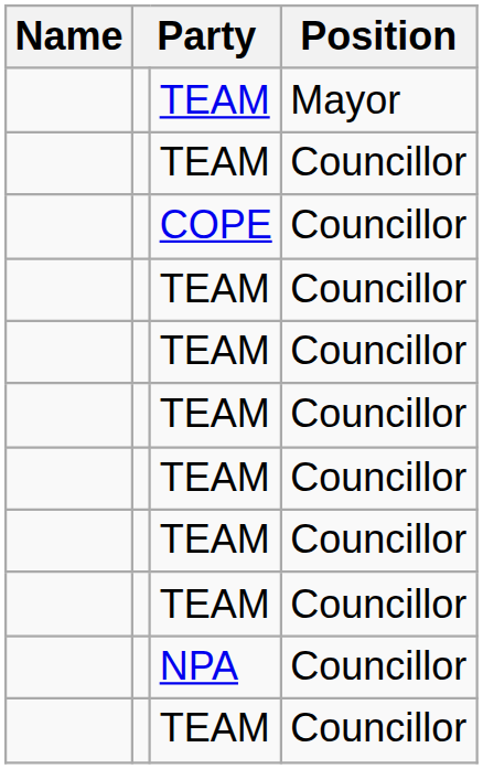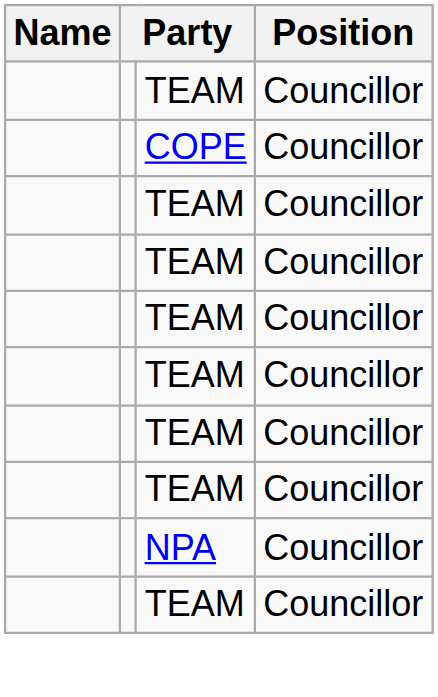 <table class="wikitable">
 <tr>
 <th>Name</th>
 <th colspan="2">Party</th>
 <th>Position</th>
-</tr>
-<tr>
-<td></td>
-<td></td>
-<td><a href='#'>TEAM</a></td>
-<td>Mayor</td>
 </tr>
 <tr>
 <td></td>
 <td></td>
 <td>TEAM</td>
 <td>Councillor</td>
 </tr>
 <tr>
 <td></td>
 <td></td>
 <td><a href='#'>COPE</a></td>
 <td>Councillor</td>
 </tr>
 <tr>
 <td></td>
 <td></td>
 <td>TEAM</td>
 <td>Councillor</td>
 </tr>
 <tr>
 <td></td>
 <td></td>
 <td>TEAM</td>
 <td>Councillor</td>
 </tr>
 <tr>
 <td></td>
 <td></td>
 <td>TEAM</td>
 <td>Councillor</td>
 </tr>
 <tr>
 <td></td>
 <td></td>
 <td>TEAM</td>
 <td>Councillor</td>
 </tr>
 <tr>
 <td></td>
 <td></td>
 <td>TEAM</td>
 <td>Councillor</td>
 </tr>
 <tr>
 <td></td>
 <td></td>
 <td>TEAM</td>
 <td>Councillor</td>
 </tr>
 <tr>
 <td></td>
 <td></td>
 <td><a href='#'>NPA</a></td>
 <td>Councillor</td>
 </tr>
 <tr>
 <td></td>
 <td></td>
 <td>TEAM</td>
 <td>Councillor</td>
 </tr>
 </table>
